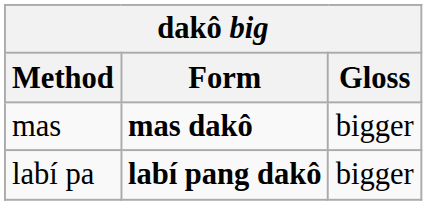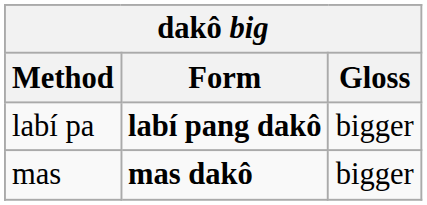 <table class="wikitable">
 <tr>
 <th colspan="3">dakô <em>big</em></th>
 </tr>
 <tr>
 <th>Method</th>
 <th>Form</th>
 <th>Gloss</th>
 </tr>
 <tr>
+<td>labí pa</td>
+<td><strong>labí pang dakô</strong></td>
+<td>bigger</td>
+</tr>
+<tr>
 <td>mas</td>
 <td><strong>mas dakô</strong></td>
 <td>bigger</td>
 </tr>
-<tr>
-<td>labí pa</td>
-<td><strong>labí pang dakô</strong></td>
-<td>bigger</td>
-</tr>
 </table>
